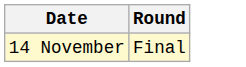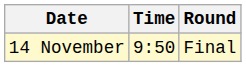 <table class="wikitable">
 <tr>
 <th>Date</th>
+<th>Time</th>
 <th>Round</th>
 </tr>
 <tr bgcolor="lemonchiffon">
 <td>14 November</td>
+<td>9:50</td>
 <td>Final</td>
 </tr>
 </table>
